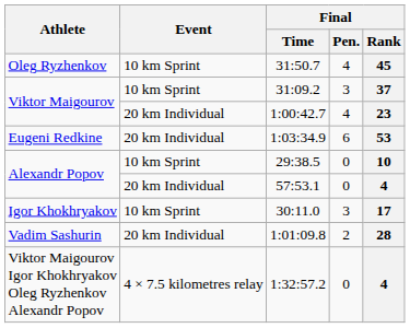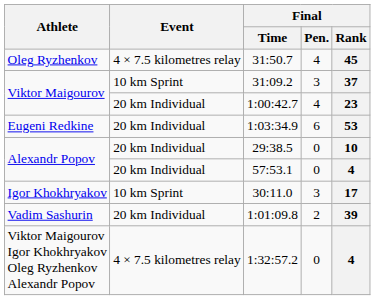 <table class="wikitable" style="font-size:90%">
 <tr>
 <th rowspan="2">Athlete</th>
 <th rowspan="2">Event</th>
 <th colspan="3">Final</th>
 </tr>
 <tr>
 <th>Time</th>
 <th>Pen.</th>
 <th>Rank</th>
 </tr>
 <tr>
 <td><a href='#'>Oleg Ryzhenkov</a></td>
-<td>10 km Sprint</td>
+<td>4 × 7.5 kilometres relay</td>
 <td align="center">31:50.7</td>
 <td align="center">4</td>
 <th align="center">45</th>
 </tr>
 <tr>
 <td rowspan=2><a href='#'>Viktor Maigourov</a></td>
 <td>10 km Sprint</td>
 <td align="center">31:09.2</td>
 <td align="center">3</td>
 <th align="center">37</th>
 </tr>
 <tr>
 <td>20 km Individual</td>
 <td align="center">1:00:42.7</td>
 <td align="center">4</td>
 <th align="center">23</th>
 </tr>
 <tr>
 <td><a href='#'>Eugeni Redkine</a></td>
 <td>20 km Individual</td>
 <td align="center">1:03:34.9</td>
 <td align="center">6</td>
 <th align="center">53</th>
 </tr>
 <tr>
 <td rowspan=2><a href='#'>Alexandr Popov</a></td>
-<td>10 km Sprint</td>
+<td>20 km Individual</td>
 <td align="center">29:38.5</td>
 <td align="center">0</td>
 <th align="center">10</th>
 </tr>
 <tr>
 <td>20 km Individual</td>
 <td align="center">57:53.1</td>
 <td align="center">0</td>
 <th align="center">4</th>
 </tr>
 <tr>
 <td><a href='#'>Igor Khokhryakov</a></td>
 <td>10 km Sprint</td>
 <td align="center">30:11.0</td>
 <td align="center">3</td>
 <th align="center">17</th>
 </tr>
 <tr>
 <td><a href='#'>Vadim Sashurin</a></td>
 <td>20 km Individual</td>
 <td align="center">1:01:09.8</td>
 <td align="center">2</td>
-<th align="center">28</th>
+<th align="center">39</th>
 </tr>
 <tr>
 <td>Viktor Maigourov<br>Igor Khokhryakov<br>Oleg Ryzhenkov<br>Alexandr Popov</td>
 <td>4 × 7.5 kilometres relay</td>
 <td align="center">1:32:57.2</td>
 <td align="center">0</td>
 <th align="center">4</th>
 </tr>
 </table>
